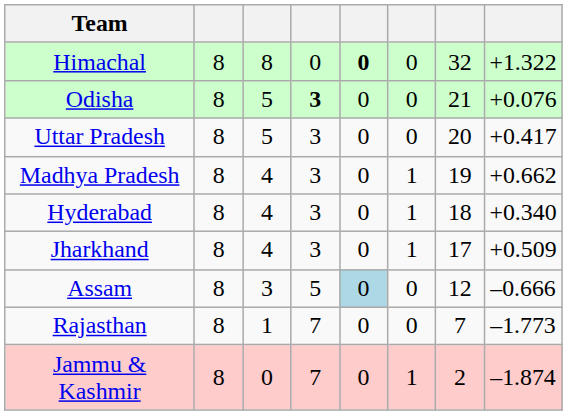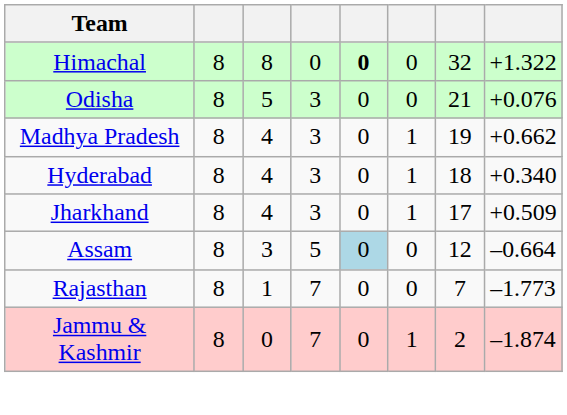 <table class="wikitable" style="text-align:center">
 <tr>
 <th style="width:120px;">Team</th>
 <th style="width:25px;"></th>
 <th style="width:25px;"></th>
 <th style="width:25px;"></th>
 <th style="width:25px;"></th>
 <th style="width:25px;"></th>
 <th style="width:25px;"></th>
 <th style="width:40px;"></th>
 </tr>
 <tr style="background:#cfc;">
 <td><a href='#'>Himachal</a></td>
 <td>8</td>
 <td>8</td>
 <td>0</td>
 <td><strong>0</strong></td>
 <td>0</td>
 <td>32</td>
 <td>+1.322</td>
 </tr>
 <tr style="background:#cfc;">
 <td><a href='#'>Odisha</a></td>
 <td>8</td>
 <td>5</td>
-<td><strong>3</strong></td>
+<td>3</td>
 <td>0</td>
 <td>0</td>
 <td>21</td>
 <td>+0.076</td>
-</tr>
-<tr>
-<td><a href='#'>Uttar Pradesh</a></td>
-<td>8</td>
-<td>5</td>
-<td>3</td>
-<td>0</td>
-<td>0</td>
-<td>20</td>
-<td>+0.417</td>
 </tr>
 <tr>
 <td><a href='#'>Madhya Pradesh</a></td>
 <td>8</td>
 <td>4</td>
 <td>3</td>
 <td>0</td>
 <td>1</td>
 <td>19</td>
 <td>+0.662</td>
 </tr>
 <tr>
 <td><a href='#'>Hyderabad</a></td>
 <td>8</td>
 <td>4</td>
 <td>3</td>
 <td>0</td>
 <td>1</td>
 <td>18</td>
 <td>+0.340</td>
 </tr>
 <tr>
 <td><a href='#'>Jharkhand</a></td>
 <td>8</td>
 <td>4</td>
 <td>3</td>
 <td>0</td>
 <td>1</td>
 <td>17</td>
 <td>+0.509</td>
 </tr>
 <tr>
 <td><a href='#'>Assam</a></td>
 <td>8</td>
 <td>3</td>
 <td>5</td>
 <td style="background: lightblue;">0</td>
 <td>0</td>
 <td>12</td>
-<td>–0.666</td>
+<td>–0.664</td>
 </tr>
 <tr>
 <td><a href='#'>Rajasthan</a></td>
 <td>8</td>
 <td>1</td>
 <td>7</td>
 <td>0</td>
 <td>0</td>
 <td>7</td>
 <td>–1.773</td>
 </tr>
 <tr style="background:#fcc">
 <td><a href='#'>Jammu & Kashmir</a></td>
 <td>8</td>
 <td>0</td>
 <td>7</td>
 <td>0</td>
 <td>1</td>
 <td>2</td>
 <td>–1.874</td>
 </tr>
 </table>
